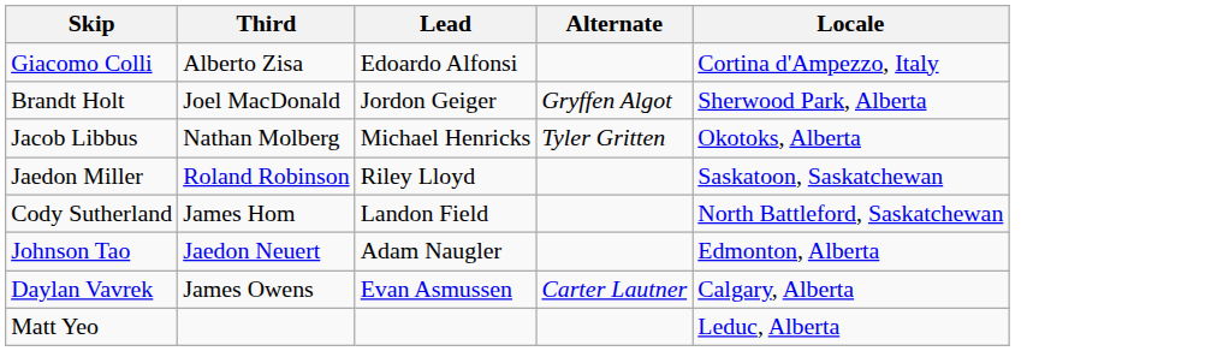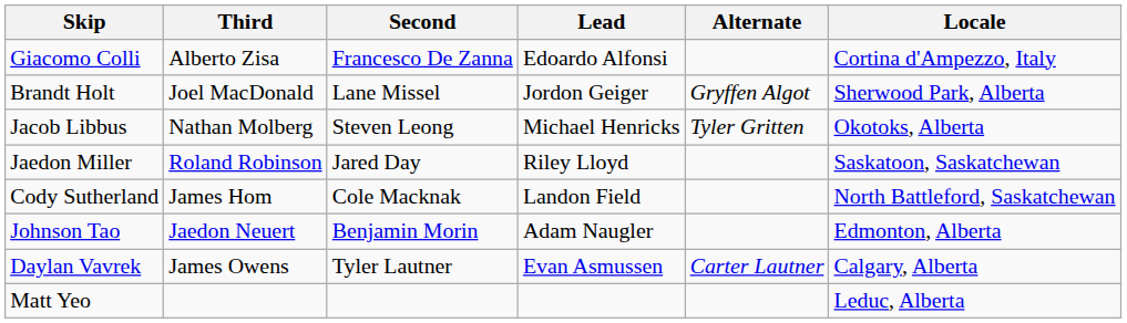 <table class=wikitable>
 <tr>
 <th scope="col">Skip</th>
 <th scope="col">Third</th>
+<th scope="col">Second</th>
 <th scope="col">Lead</th>
 <th scope="col">Alternate</th>
 <th scope="col">Locale</th>
 </tr>
 <tr>
 <td><a href='#'>Giacomo Colli</a></td>
 <td>Alberto Zisa</td>
+<td><a href='#'>Francesco De Zanna</a></td>
 <td>Edoardo Alfonsi</td>
 <td></td>
 <td> <a href='#'>Cortina d'Ampezzo</a>, <a href='#'>Italy</a></td>
 </tr>
 <tr>
 <td>Brandt Holt</td>
 <td>Joel MacDonald</td>
+<td>Lane Missel</td>
 <td>Jordon Geiger</td>
 <td><em>Gryffen Algot</em></td>
 <td> <a href='#'>Sherwood Park</a>, <a href='#'>Alberta</a></td>
 </tr>
 <tr>
 <td>Jacob Libbus</td>
 <td>Nathan Molberg</td>
+<td>Steven Leong</td>
 <td>Michael Henricks</td>
 <td><em>Tyler Gritten</em></td>
 <td> <a href='#'>Okotoks</a>, <a href='#'>Alberta</a></td>
 </tr>
 <tr>
 <td>Jaedon Miller</td>
 <td><a href='#'>Roland Robinson</a></td>
+<td>Jared Day</td>
 <td>Riley Lloyd</td>
 <td></td>
 <td> <a href='#'>Saskatoon</a>, <a href='#'>Saskatchewan</a></td>
 </tr>
 <tr>
 <td>Cody Sutherland</td>
 <td>James Hom</td>
+<td>Cole Macknak</td>
 <td>Landon Field</td>
 <td></td>
 <td> <a href='#'>North Battleford</a>, <a href='#'>Saskatchewan</a></td>
 </tr>
 <tr>
 <td><a href='#'>Johnson Tao</a></td>
 <td><a href='#'>Jaedon Neuert</a></td>
+<td><a href='#'>Benjamin Morin</a></td>
 <td>Adam Naugler</td>
 <td></td>
 <td> <a href='#'>Edmonton</a>, <a href='#'>Alberta</a></td>
 </tr>
 <tr>
 <td><a href='#'>Daylan Vavrek</a></td>
 <td>James Owens</td>
+<td>Tyler Lautner</td>
 <td><a href='#'>Evan Asmussen</a></td>
 <td><em><a href='#'>Carter Lautner</a></em></td>
 <td> <a href='#'>Calgary</a>, <a href='#'>Alberta</a></td>
 </tr>
 <tr>
 <td>Matt Yeo</td>
 <td></td>
 <td></td>
 <td></td>
+<td></td>
 <td> <a href='#'>Leduc</a>, <a href='#'>Alberta</a></td>
 </tr>
 </table>
